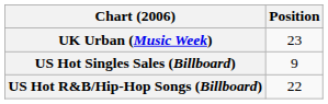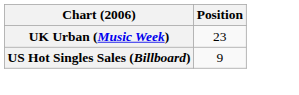 <table class="wikitable sortable plainrowheaders" style="text-align:center">
 <tr>
 <th scope="col">Chart (2006)</th>
 <th scope="col">Position</th>
 </tr>
 <tr>
 <th scope="row">UK Urban (<em><a href='#'>Music Week</a></em>)</th>
 <td>23</td>
 </tr>
 <tr>
 <th scope="row">US Hot Singles Sales (<em>Billboard</em>)</th>
 <td>9</td>
 </tr>
-<tr>
-<th scope="row">US Hot R&B/Hip-Hop Songs (<em>Billboard</em>)</th>
-<td>22</td>
-</tr>
 </table>
